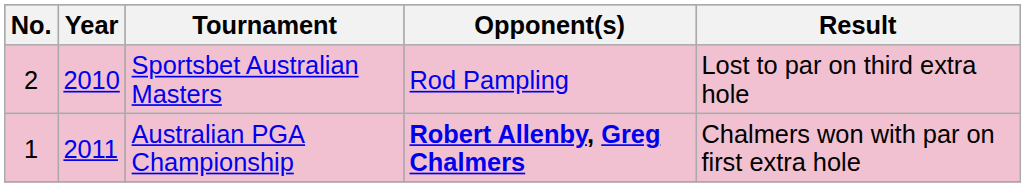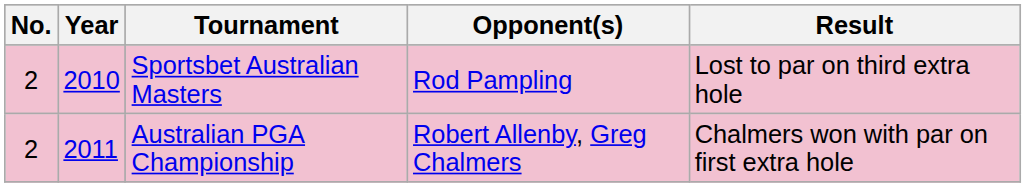 <table class="wikitable" style="font-size:95%;">
 <tr>
 <th>No.</th>
 <th>Year</th>
 <th>Tournament</th>
 <th>Opponent(s)</th>
 <th>Result</th>
 </tr>
 <tr style="background:#F2C1D1;">
 <td align=center>2</td>
 <td><a href='#'>2010</a></td>
 <td><a href='#'>Sportsbet Australian Masters</a></td>
 <td> <a href='#'>Rod Pampling</a></td>
 <td>Lost to par on third extra hole</td>
 </tr>
 <tr style="background:#F2C1D1;">
-<td align=center>1</td>
+<td align=center>2</td>
 <td><a href='#'>2011</a></td>
 <td><a href='#'>Australian PGA Championship</a></td>
-<td><strong> <a href='#'>Robert Allenby</a>,  <a href='#'>Greg Chalmers</a></strong></td>
+<td> <a href='#'>Robert Allenby</a>,  <a href='#'>Greg Chalmers</a></td>
 <td>Chalmers won with par on first extra hole</td>
 </tr>
 </table>
